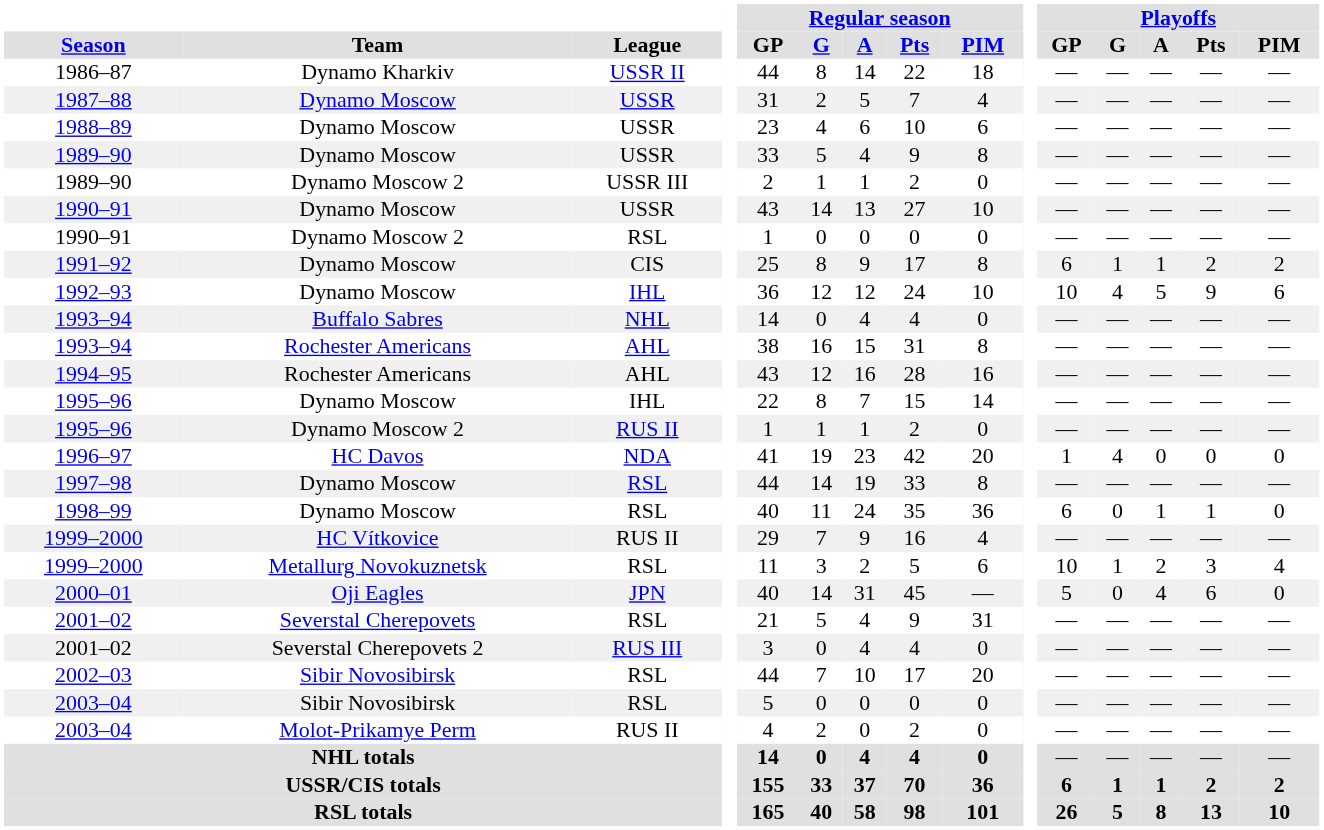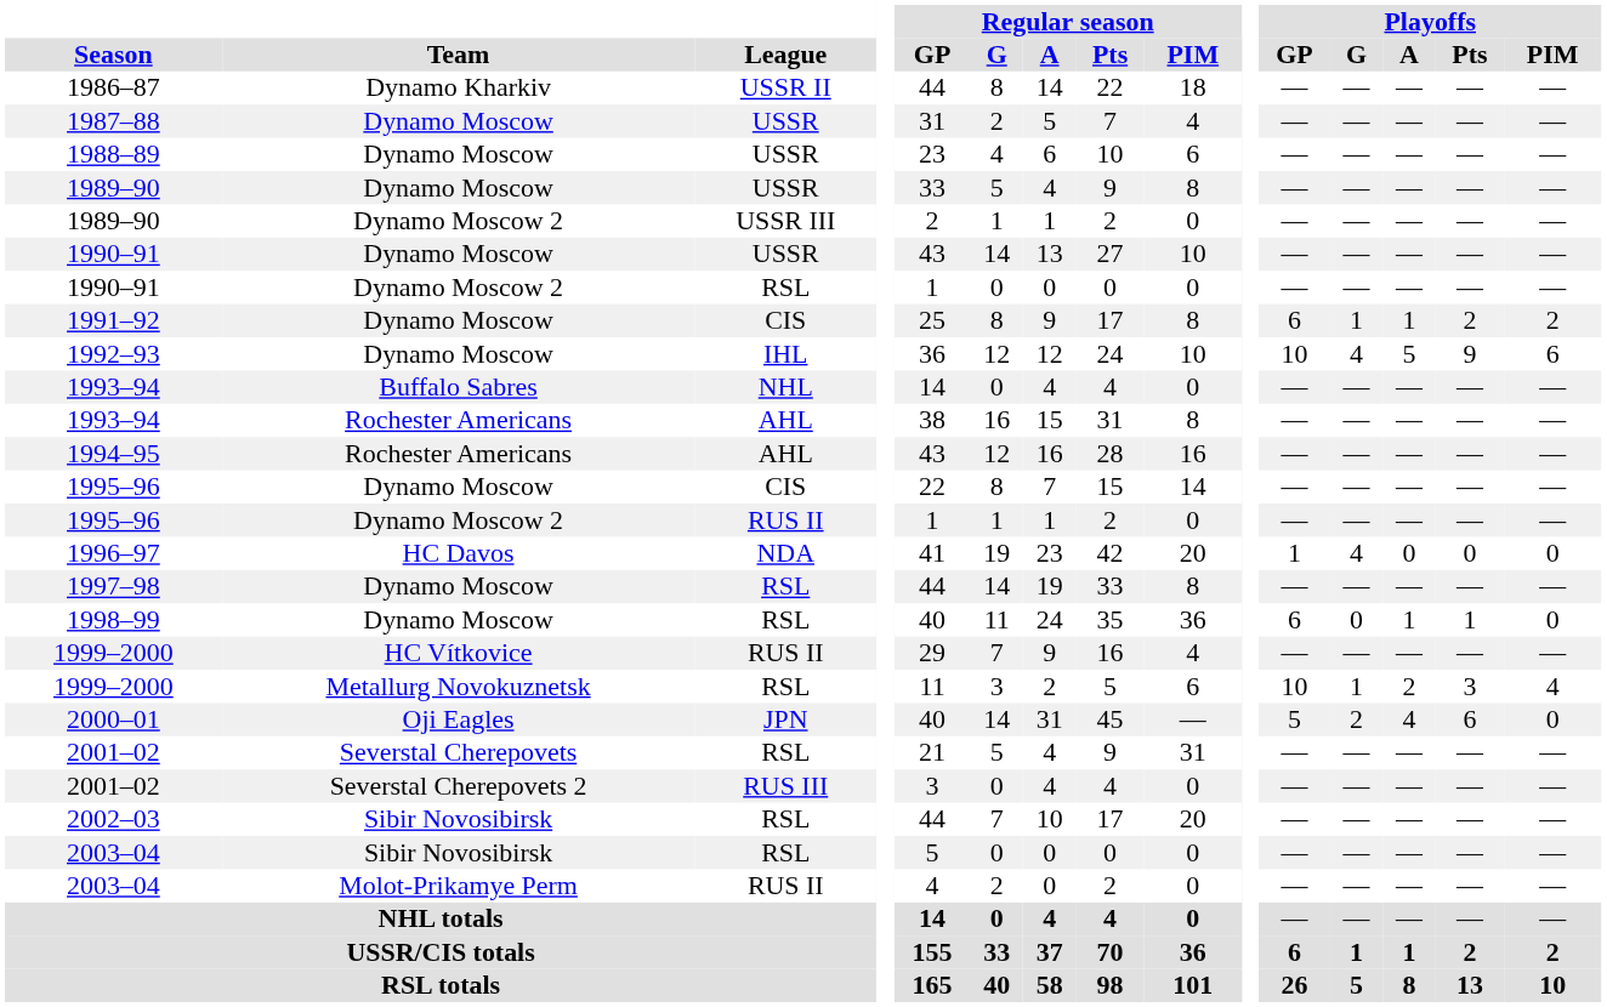 <table border="0" cellpadding="1" cellspacing="0" style="text-align:center; width:60em">
 <tr bgcolor="#e0e0e0">
 <th colspan="3" bgcolor="#ffffff"> </th>
 <th rowspan="100" bgcolor="#ffffff"> </th>
 <th colspan="5"><a href='#'>Regular season</a></th>
 <th rowspan="100" bgcolor="#ffffff"> </th>
 <th colspan="5"><a href='#'>Playoffs</a></th>
 </tr>
 <tr bgcolor="#e0e0e0">
 <th><a href='#'>Season</a></th>
 <th>Team</th>
 <th>League</th>
 <th>GP</th>
 <th><a href='#'>G</a></th>
 <th><a href='#'>A</a></th>
 <th><a href='#'>Pts</a></th>
 <th><a href='#'>PIM</a></th>
 <th>GP</th>
 <th>G</th>
 <th>A</th>
 <th>Pts</th>
 <th>PIM</th>
 </tr>
 <tr>
 <td>1986–87</td>
 <td>Dynamo Kharkiv</td>
 <td><a href='#'>USSR II</a></td>
 <td>44</td>
 <td>8</td>
 <td>14</td>
 <td>22</td>
 <td>18</td>
 <td>—</td>
 <td>—</td>
 <td>—</td>
 <td>—</td>
 <td>—</td>
 </tr>
 <tr bgcolor="#f0f0f0">
 <td><a href='#'>1987–88</a></td>
 <td><a href='#'>Dynamo Moscow</a></td>
 <td><a href='#'>USSR</a></td>
 <td>31</td>
 <td>2</td>
 <td>5</td>
 <td>7</td>
 <td>4</td>
 <td>—</td>
 <td>—</td>
 <td>—</td>
 <td>—</td>
 <td>—</td>
 </tr>
 <tr>
 <td><a href='#'>1988–89</a></td>
 <td>Dynamo Moscow</td>
 <td>USSR</td>
 <td>23</td>
 <td>4</td>
 <td>6</td>
 <td>10</td>
 <td>6</td>
 <td>—</td>
 <td>—</td>
 <td>—</td>
 <td>—</td>
 <td>—</td>
 </tr>
 <tr bgcolor="#f0f0f0">
 <td><a href='#'>1989–90</a></td>
 <td>Dynamo Moscow</td>
 <td>USSR</td>
 <td>33</td>
 <td>5</td>
 <td>4</td>
 <td>9</td>
 <td>8</td>
 <td>—</td>
 <td>—</td>
 <td>—</td>
 <td>—</td>
 <td>—</td>
 </tr>
 <tr>
 <td>1989–90</td>
 <td>Dynamo Moscow 2</td>
 <td>USSR III</td>
 <td>2</td>
 <td>1</td>
 <td>1</td>
 <td>2</td>
 <td>0</td>
 <td>—</td>
 <td>—</td>
 <td>—</td>
 <td>—</td>
 <td>—</td>
 </tr>
 <tr bgcolor="#f0f0f0">
 <td><a href='#'>1990–91</a></td>
 <td>Dynamo Moscow</td>
 <td>USSR</td>
 <td>43</td>
 <td>14</td>
 <td>13</td>
 <td>27</td>
 <td>10</td>
 <td>—</td>
 <td>—</td>
 <td>—</td>
 <td>—</td>
 <td>—</td>
 </tr>
 <tr>
 <td>1990–91</td>
 <td>Dynamo Moscow 2</td>
 <td>RSL</td>
 <td>1</td>
 <td>0</td>
 <td>0</td>
 <td>0</td>
 <td>0</td>
 <td>—</td>
 <td>—</td>
 <td>—</td>
 <td>—</td>
 <td>—</td>
 </tr>
 <tr bgcolor="#f0f0f0">
 <td><a href='#'>1991–92</a></td>
 <td>Dynamo Moscow</td>
 <td>CIS</td>
 <td>25</td>
 <td>8</td>
 <td>9</td>
 <td>17</td>
 <td>8</td>
 <td>6</td>
 <td>1</td>
 <td>1</td>
 <td>2</td>
 <td>2</td>
 </tr>
 <tr>
 <td><a href='#'>1992–93</a></td>
 <td>Dynamo Moscow</td>
 <td><a href='#'>IHL</a></td>
 <td>36</td>
 <td>12</td>
 <td>12</td>
 <td>24</td>
 <td>10</td>
 <td>10</td>
 <td>4</td>
 <td>5</td>
 <td>9</td>
 <td>6</td>
 </tr>
 <tr bgcolor="#f0f0f0">
 <td><a href='#'>1993–94</a></td>
 <td><a href='#'>Buffalo Sabres</a></td>
 <td><a href='#'>NHL</a></td>
 <td>14</td>
 <td>0</td>
 <td>4</td>
 <td>4</td>
 <td>0</td>
 <td>—</td>
 <td>—</td>
 <td>—</td>
 <td>—</td>
 <td>—</td>
 </tr>
 <tr>
 <td><a href='#'>1993–94</a></td>
 <td><a href='#'>Rochester Americans</a></td>
 <td><a href='#'>AHL</a></td>
 <td>38</td>
 <td>16</td>
 <td>15</td>
 <td>31</td>
 <td>8</td>
 <td>—</td>
 <td>—</td>
 <td>—</td>
 <td>—</td>
 <td>—</td>
 </tr>
 <tr bgcolor="#f0f0f0">
 <td><a href='#'>1994–95</a></td>
 <td>Rochester Americans</td>
 <td>AHL</td>
 <td>43</td>
 <td>12</td>
 <td>16</td>
 <td>28</td>
 <td>16</td>
 <td>—</td>
 <td>—</td>
 <td>—</td>
 <td>—</td>
 <td>—</td>
 </tr>
 <tr>
 <td><a href='#'>1995–96</a></td>
 <td>Dynamo Moscow</td>
-<td>IHL</td>
+<td>CIS</td>
 <td>22</td>
 <td>8</td>
 <td>7</td>
 <td>15</td>
 <td>14</td>
 <td>—</td>
 <td>—</td>
 <td>—</td>
 <td>—</td>
 <td>—</td>
 </tr>
 <tr bgcolor="#f0f0f0">
 <td><a href='#'>1995–96</a></td>
 <td>Dynamo Moscow 2</td>
 <td><a href='#'>RUS II</a></td>
 <td>1</td>
 <td>1</td>
 <td>1</td>
 <td>2</td>
 <td>0</td>
 <td>—</td>
 <td>—</td>
 <td>—</td>
 <td>—</td>
 <td>—</td>
 </tr>
 <tr>
 <td><a href='#'>1996–97</a></td>
 <td><a href='#'>HC Davos</a></td>
 <td><a href='#'>NDA</a></td>
 <td>41</td>
 <td>19</td>
 <td>23</td>
 <td>42</td>
 <td>20</td>
 <td>1</td>
 <td>4</td>
 <td>0</td>
 <td>0</td>
 <td>0</td>
 </tr>
 <tr bgcolor="#f0f0f0">
 <td><a href='#'>1997–98</a></td>
 <td>Dynamo Moscow</td>
 <td><a href='#'>RSL</a></td>
 <td>44</td>
 <td>14</td>
 <td>19</td>
 <td>33</td>
 <td>8</td>
 <td>—</td>
 <td>—</td>
 <td>—</td>
 <td>—</td>
 <td>—</td>
 </tr>
 <tr>
 <td><a href='#'>1998–99</a></td>
 <td>Dynamo Moscow</td>
 <td>RSL</td>
 <td>40</td>
 <td>11</td>
 <td>24</td>
 <td>35</td>
 <td>36</td>
 <td>6</td>
 <td>0</td>
 <td>1</td>
 <td>1</td>
 <td>0</td>
 </tr>
 <tr bgcolor="#f0f0f0">
 <td><a href='#'>1999–2000</a></td>
 <td><a href='#'>HC Vítkovice</a></td>
 <td>RUS II</td>
 <td>29</td>
 <td>7</td>
 <td>9</td>
 <td>16</td>
 <td>4</td>
 <td>—</td>
 <td>—</td>
 <td>—</td>
 <td>—</td>
 <td>—</td>
 </tr>
 <tr>
 <td><a href='#'>1999–2000</a></td>
 <td><a href='#'>Metallurg Novokuznetsk</a></td>
 <td>RSL</td>
 <td>11</td>
 <td>3</td>
 <td>2</td>
 <td>5</td>
 <td>6</td>
 <td>10</td>
 <td>1</td>
 <td>2</td>
 <td>3</td>
 <td>4</td>
 </tr>
 <tr bgcolor="#f0f0f0">
 <td><a href='#'>2000–01</a></td>
 <td><a href='#'>Oji Eagles</a></td>
 <td><a href='#'>JPN</a></td>
 <td>40</td>
 <td>14</td>
 <td>31</td>
 <td>45</td>
 <td>—</td>
 <td>5</td>
-<td>0</td>
+<td>2</td>
 <td>4</td>
 <td>6</td>
 <td>0</td>
 </tr>
 <tr>
 <td><a href='#'>2001–02</a></td>
 <td><a href='#'>Severstal Cherepovets</a></td>
 <td>RSL</td>
 <td>21</td>
 <td>5</td>
 <td>4</td>
 <td>9</td>
 <td>31</td>
 <td>—</td>
 <td>—</td>
 <td>—</td>
 <td>—</td>
 <td>—</td>
 </tr>
 <tr bgcolor="#f0f0f0">
 <td>2001–02</td>
 <td>Severstal Cherepovets 2</td>
 <td><a href='#'>RUS III</a></td>
 <td>3</td>
 <td>0</td>
 <td>4</td>
 <td>4</td>
 <td>0</td>
 <td>—</td>
 <td>—</td>
 <td>—</td>
 <td>—</td>
 <td>—</td>
 </tr>
 <tr>
 <td><a href='#'>2002–03</a></td>
 <td><a href='#'>Sibir Novosibirsk</a></td>
 <td>RSL</td>
 <td>44</td>
 <td>7</td>
 <td>10</td>
 <td>17</td>
 <td>20</td>
 <td>—</td>
 <td>—</td>
 <td>—</td>
 <td>—</td>
 <td>—</td>
 </tr>
 <tr bgcolor="#f0f0f0">
 <td><a href='#'>2003–04</a></td>
 <td>Sibir Novosibirsk</td>
 <td>RSL</td>
 <td>5</td>
 <td>0</td>
 <td>0</td>
 <td>0</td>
 <td>0</td>
 <td>—</td>
 <td>—</td>
 <td>—</td>
 <td>—</td>
 <td>—</td>
 </tr>
 <tr>
 <td><a href='#'>2003–04</a></td>
 <td><a href='#'>Molot-Prikamye Perm</a></td>
 <td>RUS II</td>
 <td>4</td>
 <td>2</td>
 <td>0</td>
 <td>2</td>
 <td>0</td>
 <td>—</td>
 <td>—</td>
 <td>—</td>
 <td>—</td>
 <td>—</td>
 </tr>
 <tr bgcolor="#e0e0e0">
 <th colspan="3">NHL totals</th>
 <th>14</th>
 <th>0</th>
 <th>4</th>
 <th>4</th>
 <th>0</th>
 <td>—</td>
 <td>—</td>
 <td>—</td>
 <td>—</td>
 <td>—</td>
 </tr>
 <tr bgcolor="#e0e0e0">
 <th colspan="3">USSR/CIS totals</th>
 <th>155</th>
 <th>33</th>
 <th>37</th>
 <th>70</th>
 <th>36</th>
 <th>6</th>
 <th>1</th>
 <th>1</th>
 <th>2</th>
 <th>2</th>
 </tr>
 <tr bgcolor="#e0e0e0">
 <th colspan="3">RSL totals</th>
 <th>165</th>
 <th>40</th>
 <th>58</th>
 <th>98</th>
 <th>101</th>
 <th>26</th>
 <th>5</th>
 <th>8</th>
 <th>13</th>
 <th>10</th>
 </tr>
 </table>
